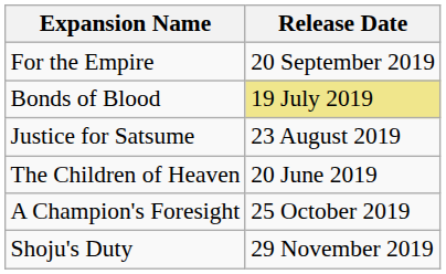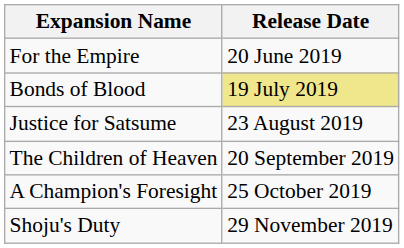 <table class="wikitable">
 <tr>
 <th>Expansion Name</th>
 <th>Release Date</th>
 </tr>
 <tr>
 <td>For the Empire</td>
-<td>20 September 2019</td>
+<td>20 June 2019</td>
 </tr>
 <tr>
 <td>Bonds of Blood</td>
 <td style="background: khaki;">19 July 2019</td>
 </tr>
 <tr>
 <td>Justice for Satsume</td>
 <td>23 August 2019</td>
 </tr>
 <tr>
 <td>The Children of Heaven</td>
-<td>20 June 2019</td>
+<td>20 September 2019</td>
 </tr>
 <tr>
 <td>A Champion's Foresight</td>
 <td>25 October 2019</td>
 </tr>
 <tr>
 <td>Shoju's Duty</td>
 <td>29 November 2019</td>
 </tr>
 </table>
